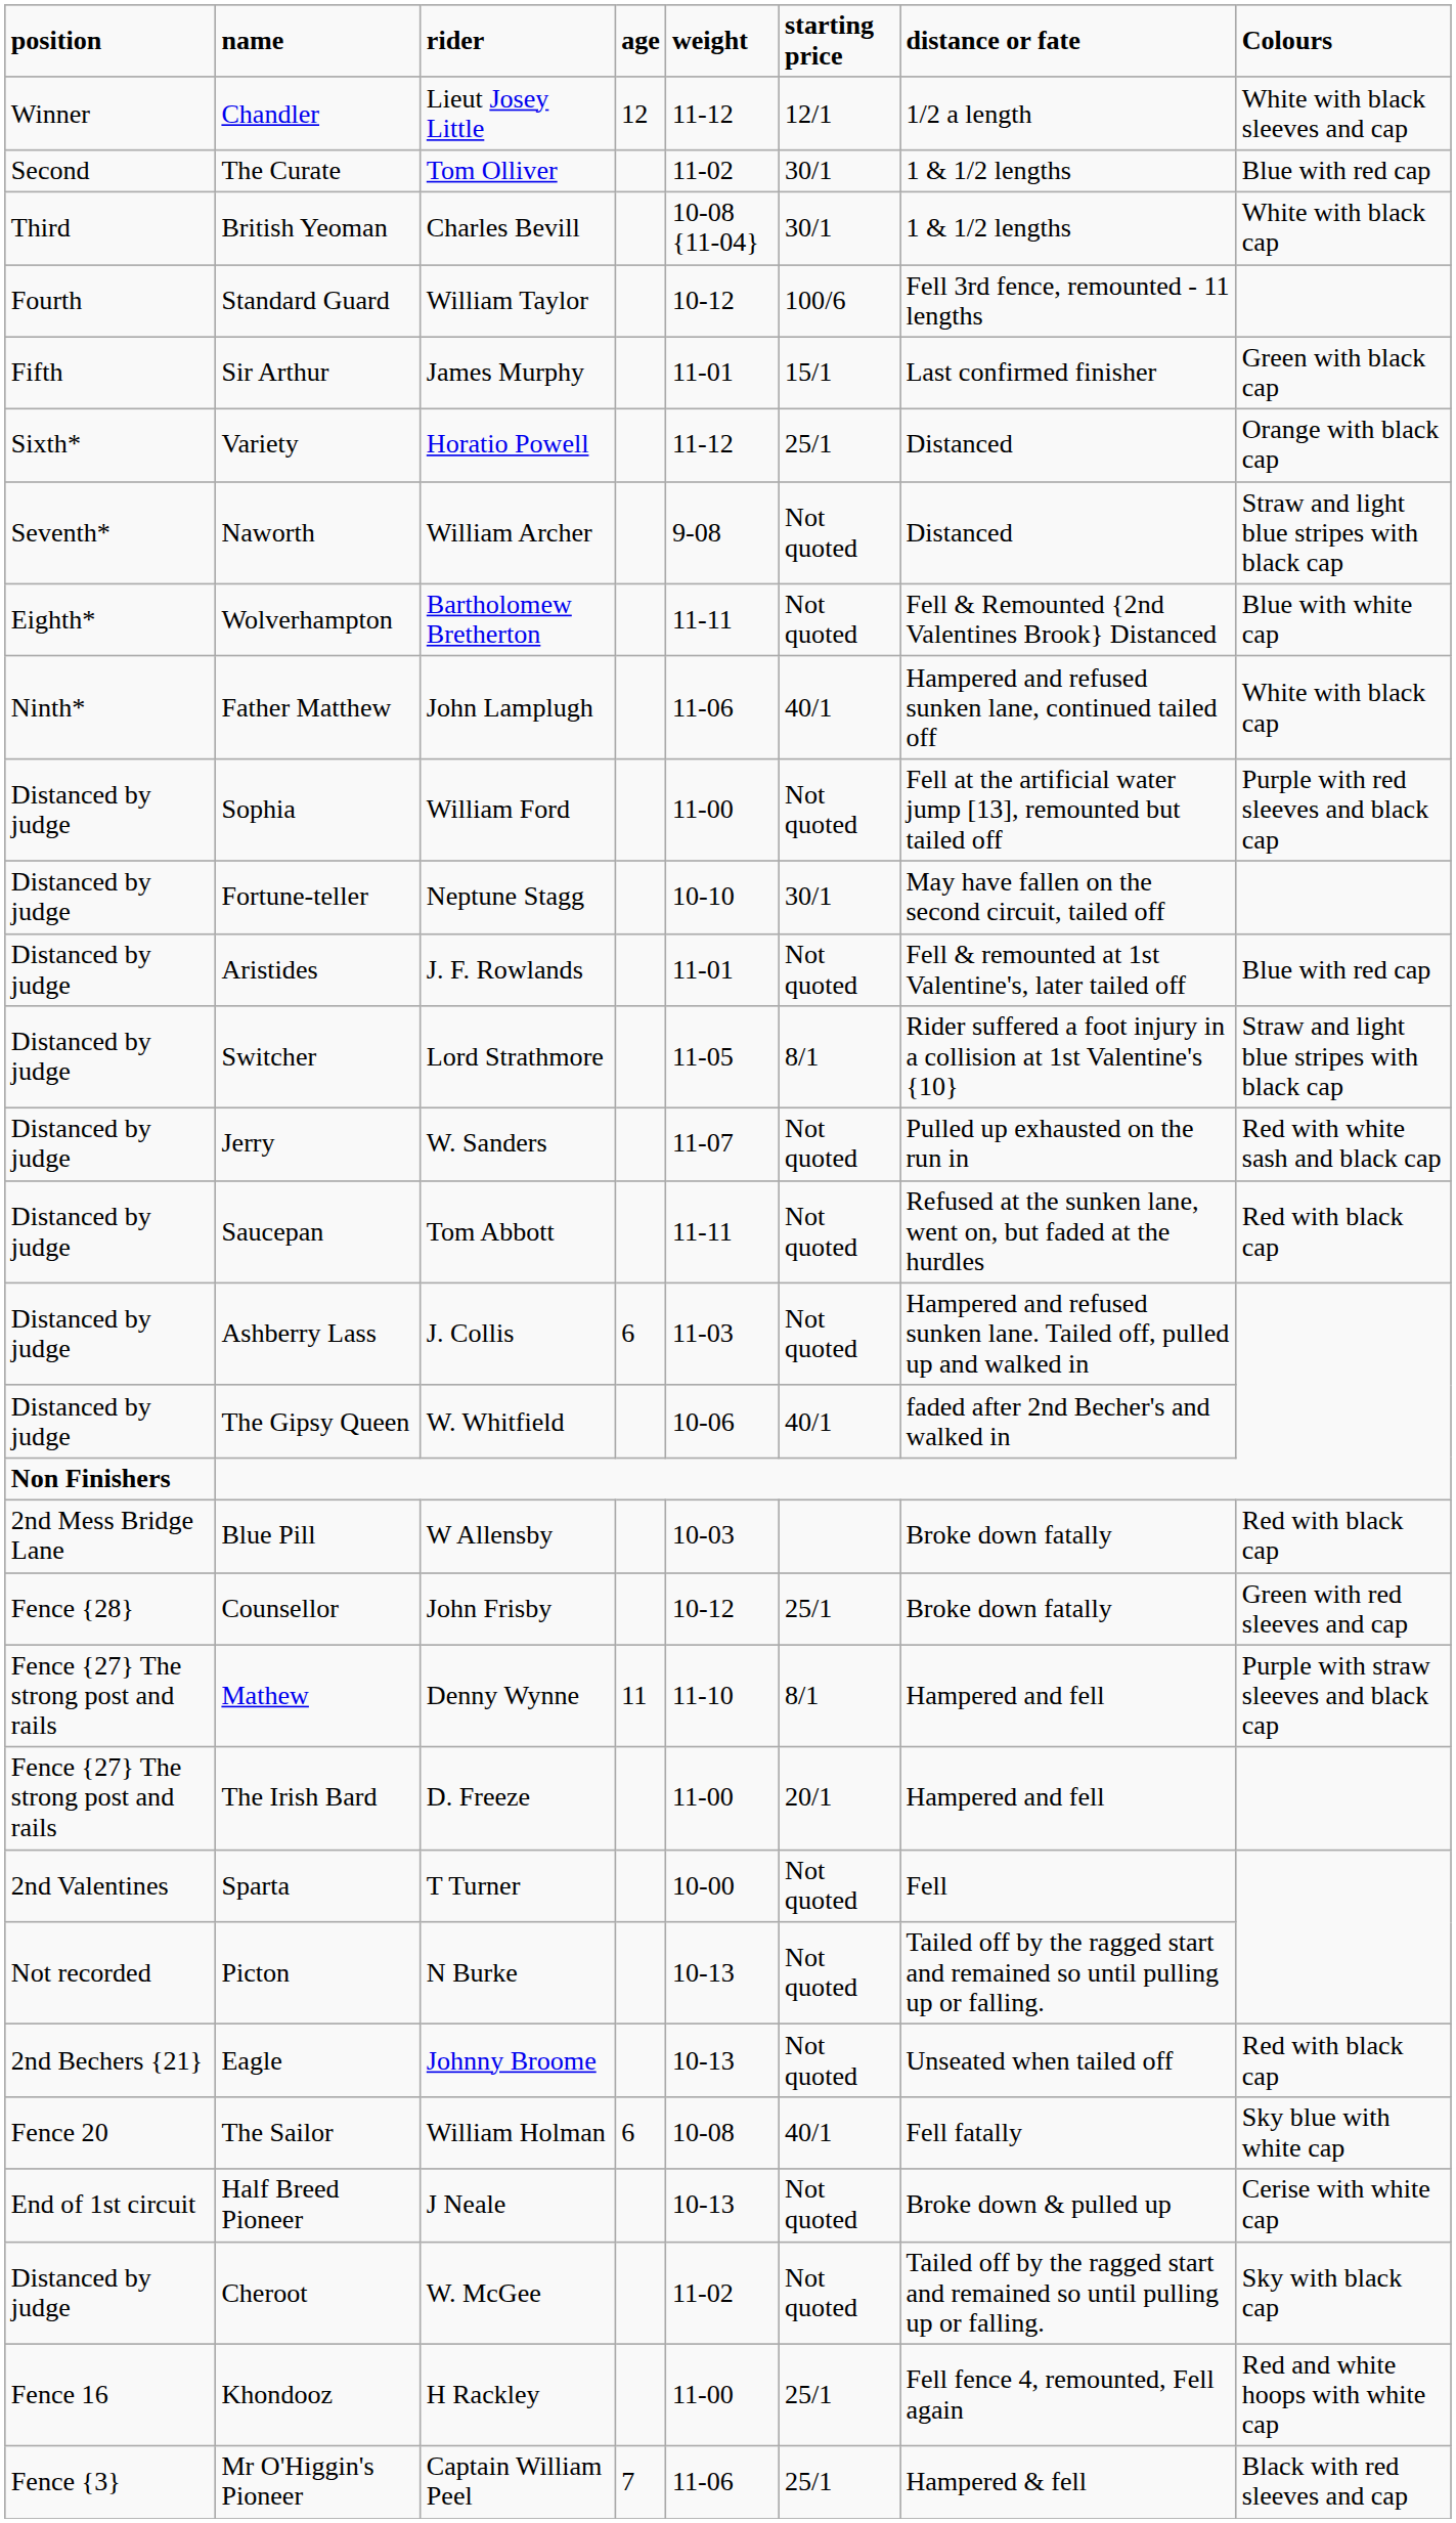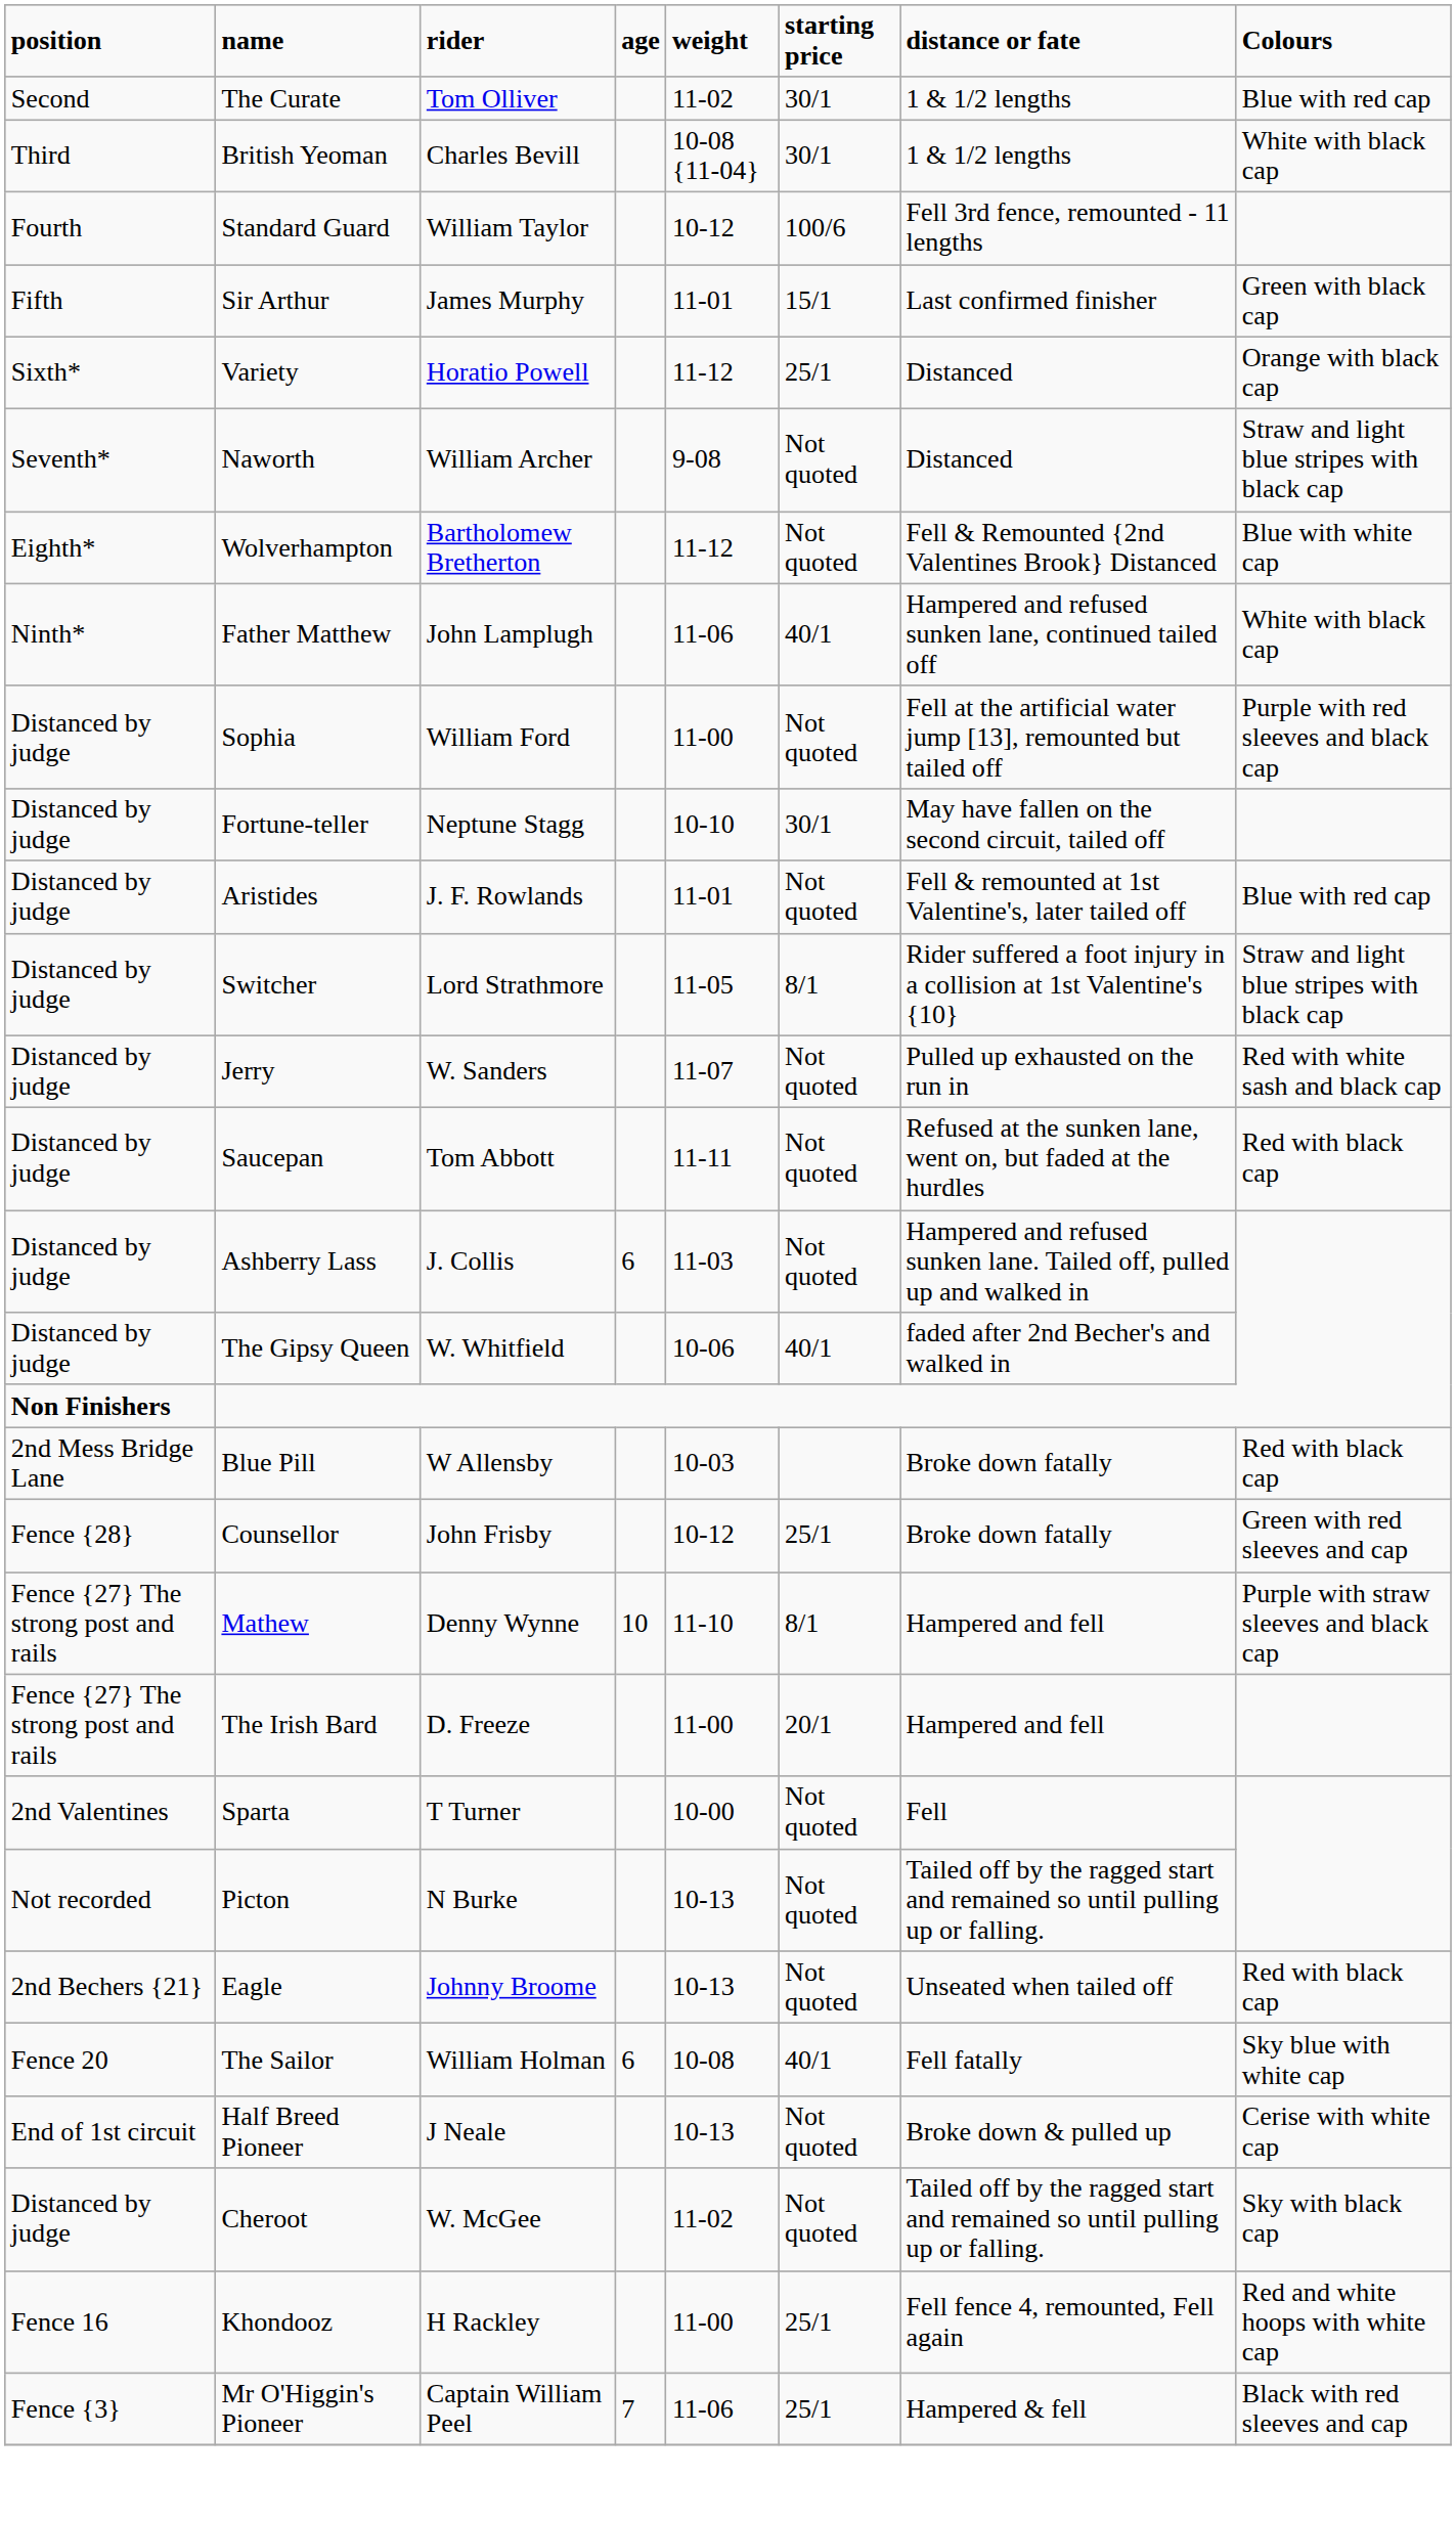 <table class="wikitable sortable">
 <tr>
 <td><strong>position</strong></td>
 <td><strong>name</strong></td>
 <td><strong>rider</strong></td>
 <td><strong>age</strong></td>
 <td><strong>weight</strong></td>
 <td><strong>starting price</strong></td>
 <td><strong>distance or fate</strong></td>
 <td><strong>Colours</strong></td>
-</tr>
-<tr>
-<td>Winner</td>
-<td><a href='#'>Chandler</a></td>
-<td>Lieut <a href='#'>Josey Little</a></td>
-<td>12</td>
-<td>11-12</td>
-<td>12/1</td>
-<td>1/2 a length</td>
-<td>White with black sleeves and cap</td>
 </tr>
 <tr>
 <td>Second</td>
 <td>The Curate</td>
 <td><a href='#'>Tom Olliver</a></td>
 <td></td>
 <td>11-02</td>
 <td>30/1</td>
 <td>1 & 1/2 lengths</td>
 <td>Blue with red cap</td>
 </tr>
 <tr>
 <td>Third</td>
 <td>British Yeoman</td>
 <td>Charles Bevill</td>
 <td></td>
 <td>10-08 {11-04}</td>
 <td>30/1</td>
 <td>1 & 1/2 lengths</td>
 <td>White with black cap</td>
 </tr>
 <tr>
 <td>Fourth</td>
 <td>Standard Guard</td>
 <td>William Taylor</td>
 <td></td>
 <td>10-12</td>
 <td>100/6</td>
 <td>Fell 3rd fence, remounted - 11 lengths</td>
 <td></td>
 </tr>
 <tr>
 <td>Fifth</td>
 <td>Sir Arthur</td>
 <td>James Murphy</td>
 <td></td>
 <td>11-01</td>
 <td>15/1</td>
 <td>Last confirmed finisher</td>
 <td>Green with black cap</td>
 </tr>
 <tr>
 <td>Sixth*</td>
 <td>Variety</td>
 <td><a href='#'>Horatio Powell</a></td>
 <td></td>
 <td>11-12</td>
 <td>25/1</td>
 <td>Distanced</td>
 <td>Orange with black cap</td>
 </tr>
 <tr>
 <td>Seventh*</td>
 <td>Naworth</td>
 <td>William Archer</td>
 <td></td>
 <td>9-08</td>
 <td>Not quoted</td>
 <td>Distanced</td>
 <td>Straw and light blue stripes with black cap</td>
 </tr>
 <tr>
 <td>Eighth*</td>
 <td>Wolverhampton</td>
 <td><a href='#'>Bartholomew Bretherton</a></td>
 <td></td>
-<td>11-11</td>
+<td>11-12</td>
 <td>Not quoted</td>
 <td>Fell & Remounted {2nd Valentines Brook} Distanced</td>
 <td>Blue with white cap</td>
 </tr>
 <tr>
 <td>Ninth*</td>
 <td>Father Matthew</td>
 <td>John Lamplugh</td>
 <td></td>
 <td>11-06</td>
 <td>40/1</td>
 <td>Hampered and refused sunken lane, continued tailed off</td>
 <td>White with black cap</td>
 </tr>
 <tr>
 <td>Distanced by judge</td>
 <td>Sophia</td>
 <td>William Ford</td>
 <td></td>
 <td>11-00</td>
 <td>Not quoted</td>
 <td>Fell at the artificial water jump [13], remounted but tailed off</td>
 <td>Purple with red sleeves and black cap</td>
 </tr>
 <tr>
 <td>Distanced by judge</td>
 <td>Fortune-teller</td>
 <td>Neptune Stagg</td>
 <td></td>
 <td>10-10</td>
 <td>30/1</td>
 <td>May have fallen on the second circuit, tailed off</td>
 <td></td>
 </tr>
 <tr>
 <td>Distanced by judge</td>
 <td>Aristides</td>
 <td>J. F. Rowlands</td>
 <td></td>
 <td>11-01</td>
 <td>Not quoted</td>
 <td>Fell & remounted at 1st Valentine's, later tailed off</td>
 <td>Blue with red cap</td>
 </tr>
 <tr>
 <td>Distanced by judge</td>
 <td>Switcher</td>
 <td>Lord Strathmore</td>
 <td></td>
 <td>11-05</td>
 <td>8/1</td>
 <td>Rider suffered a foot injury in a collision at 1st Valentine's {10}</td>
 <td>Straw and light blue stripes with black cap</td>
 </tr>
 <tr>
 <td>Distanced by judge</td>
 <td>Jerry</td>
 <td>W. Sanders</td>
 <td></td>
 <td>11-07</td>
 <td>Not quoted</td>
 <td>Pulled up exhausted on the run in</td>
 <td>Red with white sash and black cap</td>
 </tr>
 <tr>
 <td>Distanced by judge</td>
 <td>Saucepan</td>
 <td>Tom Abbott</td>
 <td></td>
 <td>11-11</td>
 <td>Not quoted</td>
 <td>Refused at the sunken lane, went on, but faded at the hurdles</td>
 <td>Red with black cap</td>
 </tr>
 <tr>
 <td>Distanced by judge</td>
 <td>Ashberry Lass</td>
 <td>J. Collis</td>
 <td>6</td>
 <td>11-03</td>
 <td>Not quoted</td>
 <td>Hampered and refused sunken lane. Tailed off, pulled up and walked in</td>
 </tr>
 <tr>
 <td>Distanced by judge</td>
 <td>The Gipsy Queen</td>
 <td>W. Whitfield</td>
 <td></td>
 <td>10-06</td>
 <td>40/1</td>
 <td>faded after 2nd Becher's and walked in</td>
 </tr>
 <tr>
 <td><strong>Non Finishers</strong></td>
 </tr>
 <tr>
 <td>2nd Mess Bridge Lane</td>
 <td>Blue Pill</td>
 <td>W Allensby</td>
 <td></td>
 <td>10-03</td>
 <td></td>
 <td>Broke down fatally</td>
 <td>Red with black cap</td>
 </tr>
 <tr>
 <td>Fence {28}</td>
 <td>Counsellor</td>
 <td>John Frisby</td>
 <td></td>
 <td>10-12</td>
 <td>25/1</td>
 <td>Broke down fatally</td>
 <td>Green with red sleeves and cap</td>
 </tr>
 <tr>
 <td>Fence {27} The strong post and rails</td>
 <td><a href='#'>Mathew</a></td>
 <td>Denny Wynne</td>
-<td>11</td>
+<td>10</td>
 <td>11-10</td>
 <td>8/1</td>
 <td>Hampered and fell</td>
 <td>Purple with straw sleeves and black cap</td>
 </tr>
 <tr>
 <td>Fence {27} The strong post and rails</td>
 <td>The Irish Bard</td>
 <td>D. Freeze</td>
 <td></td>
 <td>11-00</td>
 <td>20/1</td>
 <td>Hampered and fell</td>
 <td></td>
 </tr>
 <tr>
 <td>2nd Valentines</td>
 <td>Sparta</td>
 <td>T Turner</td>
 <td></td>
 <td>10-00</td>
 <td>Not quoted</td>
 <td>Fell</td>
 </tr>
 <tr>
 <td>Not recorded</td>
 <td>Picton</td>
 <td>N Burke</td>
 <td></td>
 <td>10-13</td>
 <td>Not quoted</td>
 <td>Tailed off by the ragged start and remained so until pulling up or falling.</td>
 </tr>
 <tr>
 <td>2nd Bechers {21}</td>
 <td>Eagle</td>
 <td><a href='#'>Johnny Broome</a></td>
 <td></td>
 <td>10-13</td>
 <td>Not quoted</td>
 <td>Unseated when tailed off</td>
 <td>Red with black cap</td>
 </tr>
 <tr>
 <td>Fence 20</td>
 <td>The Sailor</td>
 <td>William Holman</td>
 <td>6</td>
 <td>10-08</td>
 <td>40/1</td>
 <td>Fell fatally</td>
 <td>Sky blue with white cap</td>
 </tr>
 <tr>
 <td>End of 1st circuit</td>
 <td>Half Breed Pioneer</td>
 <td>J Neale</td>
 <td></td>
 <td>10-13</td>
 <td>Not quoted</td>
 <td>Broke down & pulled up</td>
 <td>Cerise with white cap</td>
 </tr>
 <tr>
 <td>Distanced by judge</td>
 <td>Cheroot</td>
 <td>W. McGee</td>
 <td></td>
 <td>11-02</td>
 <td>Not quoted</td>
 <td>Tailed off by the ragged start and remained so until pulling up or falling.</td>
 <td>Sky with black cap</td>
 </tr>
 <tr>
 <td>Fence 16</td>
 <td>Khondooz</td>
 <td>H Rackley</td>
 <td></td>
 <td>11-00</td>
 <td>25/1</td>
 <td>Fell fence 4, remounted, Fell again</td>
 <td>Red and white hoops with white cap</td>
 </tr>
 <tr>
 <td>Fence {3}</td>
 <td>Mr O'Higgin's Pioneer</td>
 <td>Captain William Peel</td>
 <td>7</td>
 <td>11-06</td>
 <td>25/1</td>
 <td>Hampered & fell</td>
 <td>Black with red sleeves and cap</td>
 </tr>
 <tr>
 </tr>
 </table>
